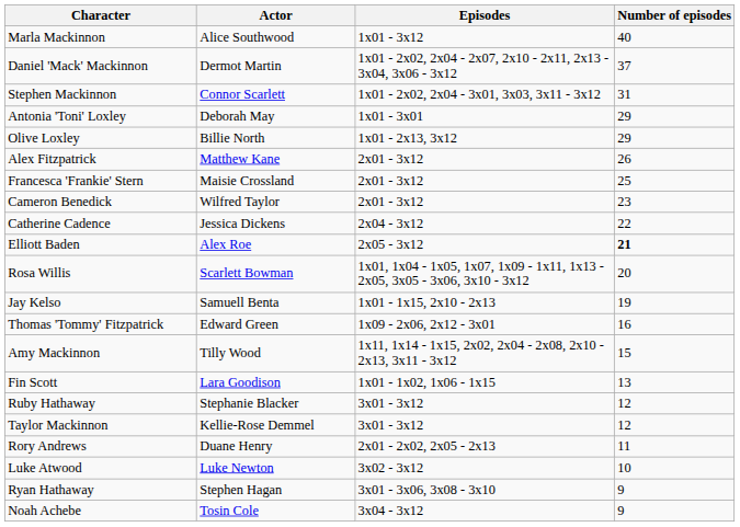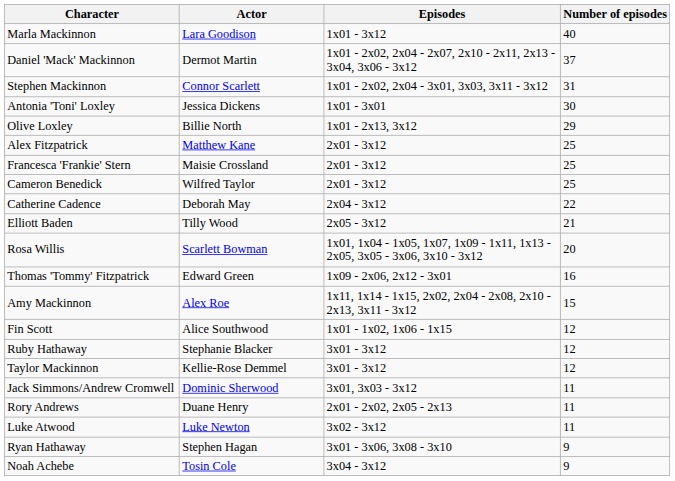 <table class="wikitable">
 <tr>
 <th width="220">Character</th>
 <th width="180">Actor</th>
 <th width="300">Episodes</th>
 <th width-"250">Number of episodes</th>
 </tr>
 <tr>
 <td>Marla Mackinnon</td>
-<td>Alice Southwood</td>
+<td><a href='#'>Lara Goodison</a></td>
 <td>1x01 - 3x12</td>
 <td>40</td>
 </tr>
 <tr>
 <td>Daniel 'Mack' Mackinnon</td>
 <td>Dermot Martin</td>
 <td>1x01 - 2x02, 2x04 - 2x07, 2x10 - 2x11, 2x13 - 3x04, 3x06 - 3x12</td>
 <td>37</td>
 </tr>
 <tr>
 <td>Stephen Mackinnon</td>
 <td><a href='#'>Connor Scarlett</a></td>
 <td>1x01 - 2x02, 2x04 - 3x01, 3x03, 3x11 - 3x12</td>
 <td>31</td>
 </tr>
 <tr>
 <td>Antonia 'Toni' Loxley</td>
-<td>Deborah May</td>
+<td>Jessica Dickens</td>
 <td>1x01 - 3x01</td>
-<td>29</td>
+<td>30</td>
 </tr>
 <tr>
 <td>Olive Loxley</td>
 <td>Billie North</td>
 <td>1x01 - 2x13, 3x12</td>
 <td>29</td>
 </tr>
 <tr>
 <td>Alex Fitzpatrick</td>
 <td><a href='#'>Matthew Kane</a></td>
 <td>2x01 - 3x12</td>
-<td>26</td>
+<td>25</td>
 </tr>
 <tr>
 <td>Francesca 'Frankie' Stern</td>
 <td>Maisie Crossland</td>
 <td>2x01 - 3x12</td>
 <td>25</td>
 </tr>
 <tr>
 <td>Cameron Benedick</td>
 <td>Wilfred Taylor</td>
 <td>2x01 - 3x12</td>
-<td>23</td>
+<td>25</td>
 </tr>
 <tr>
 <td>Catherine Cadence</td>
-<td>Jessica Dickens</td>
+<td>Deborah May</td>
 <td>2x04 - 3x12</td>
 <td>22</td>
 </tr>
 <tr>
 <td>Elliott Baden</td>
-<td><a href='#'>Alex Roe</a></td>
+<td>Tilly Wood</td>
 <td>2x05 - 3x12</td>
-<td><strong>21</strong></td>
+<td>21</td>
 </tr>
 <tr>
 <td>Rosa Willis</td>
 <td><a href='#'>Scarlett Bowman</a></td>
 <td>1x01, 1x04 - 1x05, 1x07, 1x09 - 1x11, 1x13 - 2x05, 3x05 - 3x06, 3x10 - 3x12</td>
 <td>20</td>
-</tr>
-<tr>
-<td>Jay Kelso</td>
-<td>Samuell Benta</td>
-<td>1x01 - 1x15, 2x10 - 2x13</td>
-<td>19</td>
 </tr>
 <tr>
 <td>Thomas 'Tommy' Fitzpatrick</td>
 <td>Edward Green</td>
 <td>1x09 - 2x06, 2x12 - 3x01</td>
 <td>16</td>
 </tr>
 <tr>
 <td>Amy Mackinnon</td>
-<td>Tilly Wood</td>
+<td><a href='#'>Alex Roe</a></td>
 <td>1x11, 1x14 - 1x15, 2x02, 2x04 - 2x08, 2x10 - 2x13, 3x11 - 3x12</td>
 <td>15</td>
 </tr>
 <tr>
 <td>Fin Scott</td>
-<td><a href='#'>Lara Goodison</a></td>
+<td>Alice Southwood</td>
 <td>1x01 - 1x02, 1x06 - 1x15</td>
-<td>13</td>
+<td>12</td>
 </tr>
 <tr>
 <td>Ruby Hathaway</td>
 <td>Stephanie Blacker</td>
 <td>3x01 - 3x12</td>
 <td>12</td>
 </tr>
 <tr>
 <td>Taylor Mackinnon</td>
 <td>Kellie-Rose Demmel</td>
 <td>3x01 - 3x12</td>
 <td>12</td>
 </tr>
 <tr>
+<td>Jack Simmons/Andrew Cromwell</td>
+<td><a href='#'>Dominic Sherwood</a></td>
+<td>3x01, 3x03 - 3x12</td>
+<td>11</td>
+</tr>
+<tr>
 <td>Rory Andrews</td>
 <td>Duane Henry</td>
 <td>2x01 - 2x02, 2x05 - 2x13</td>
 <td>11</td>
 </tr>
 <tr>
 <td>Luke Atwood</td>
 <td><a href='#'>Luke Newton</a></td>
 <td>3x02 - 3x12</td>
-<td>10</td>
+<td>11</td>
 </tr>
 <tr>
 <td>Ryan Hathaway</td>
 <td>Stephen Hagan</td>
 <td>3x01 - 3x06, 3x08 - 3x10</td>
 <td>9</td>
 </tr>
 <tr>
 <td>Noah Achebe</td>
 <td><a href='#'>Tosin Cole</a></td>
 <td>3x04 - 3x12</td>
 <td>9</td>
 </tr>
 </table>
